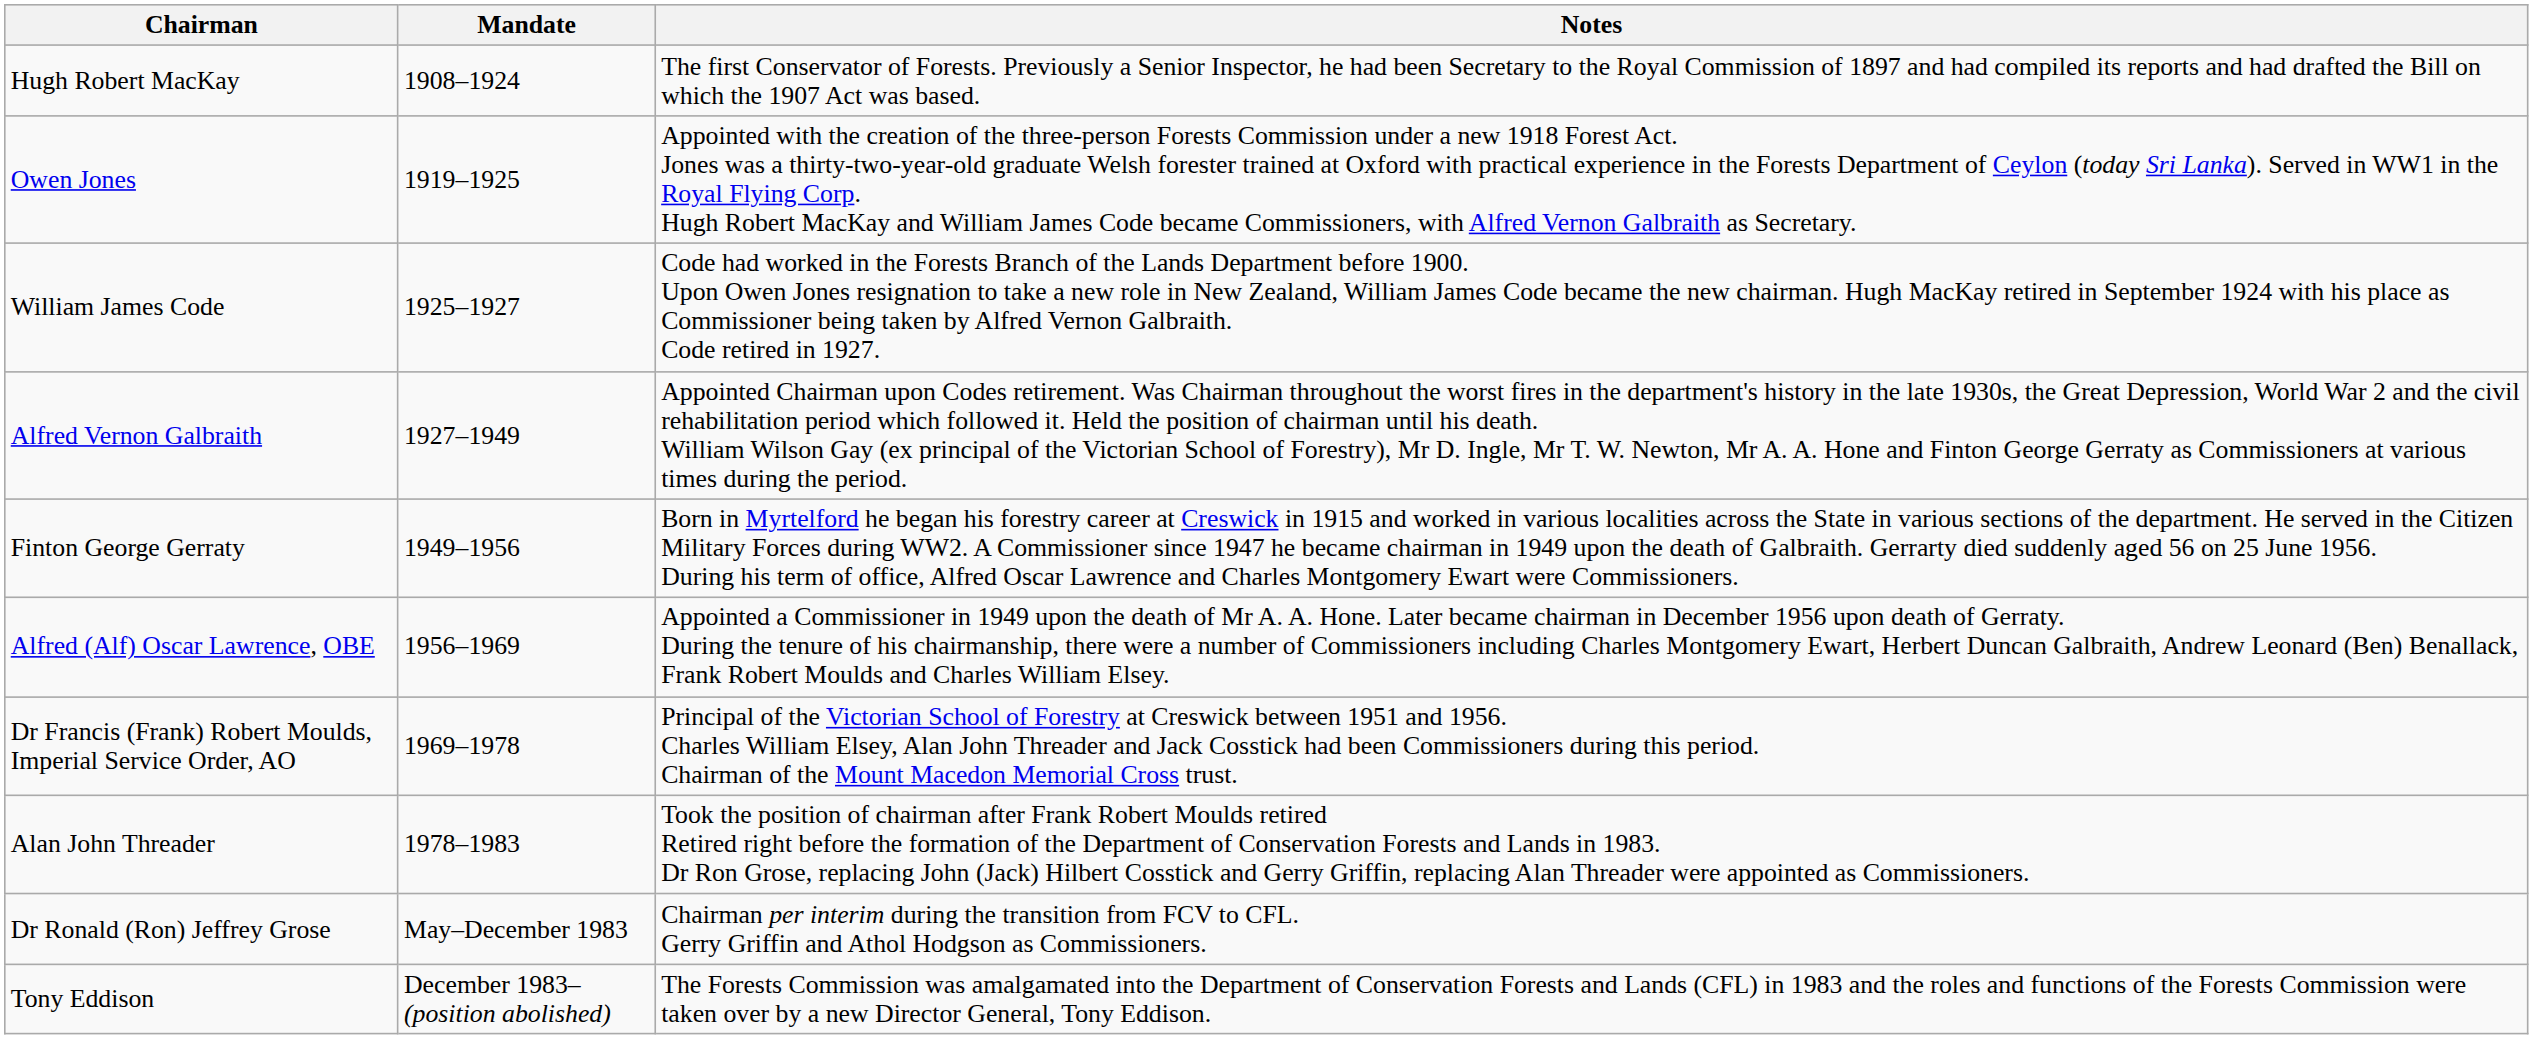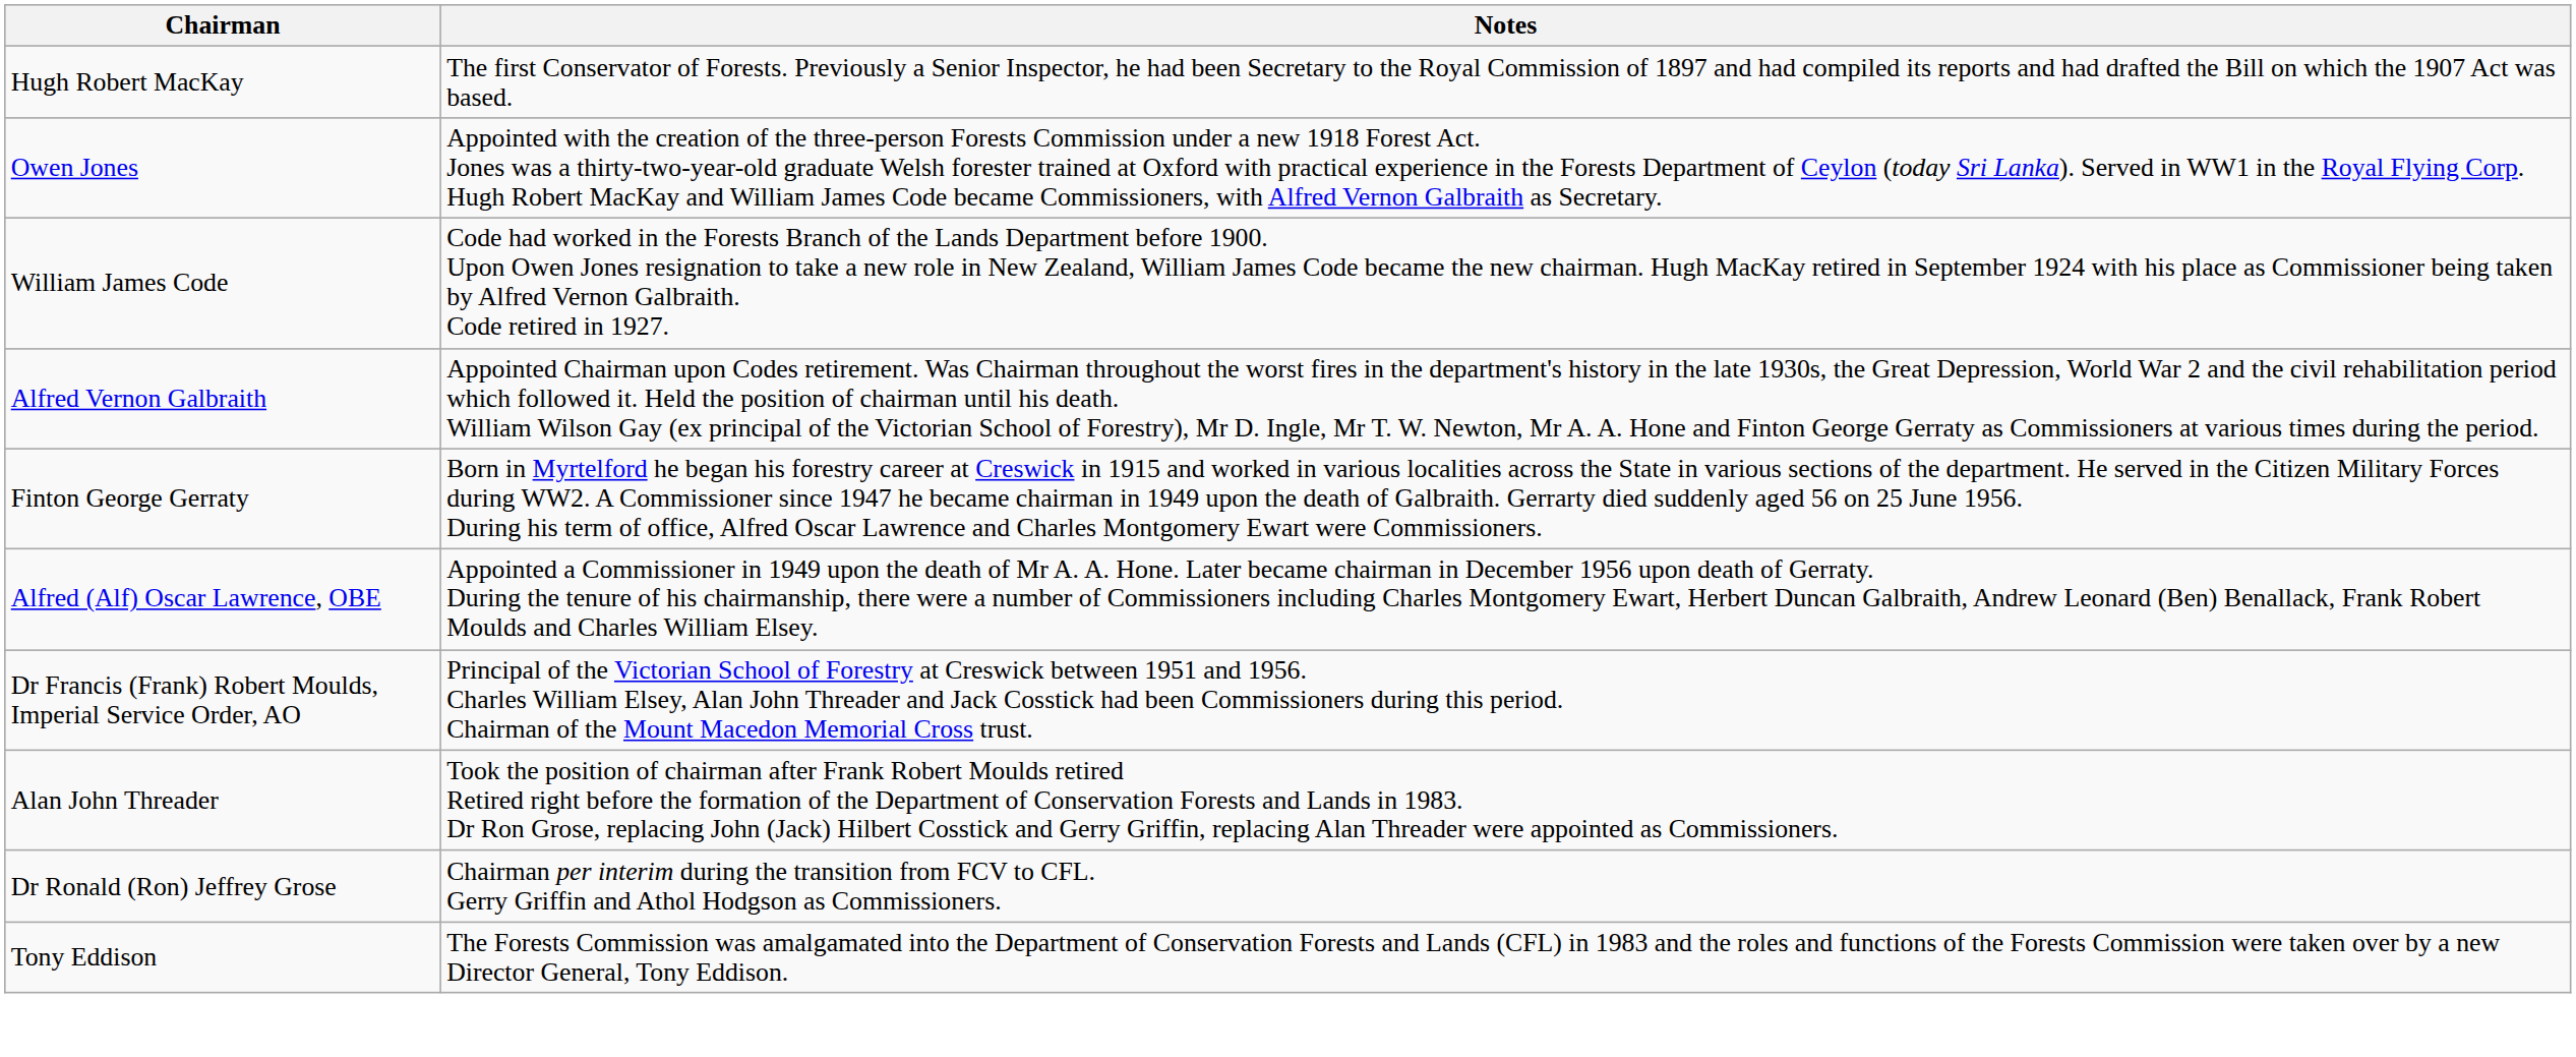 <table class="wikitable">
 <tr>
 <th>Chairman</th>
-<th>Mandate</th>
 <th>Notes</th>
 </tr>
 <tr>
 <td>Hugh Robert MacKay</td>
-<td>1908–1924</td>
 <td>The first Conservator of Forests. Previously a Senior Inspector, he had been Secretary to the Royal Commission of 1897 and had compiled its reports and had drafted the Bill on which the 1907 Act was based.</td>
 </tr>
 <tr>
 <td><a href='#'>Owen Jones</a><br></td>
-<td>1919–1925</td>
 <td>Appointed with the creation of the three-person Forests Commission under a new 1918 Forest Act.<br>Jones was a thirty-two-year-old graduate Welsh forester trained at Oxford with practical experience in the Forests Department of <a href='#'>Ceylon</a> (<em>today <a href='#'>Sri Lanka</a></em>). Served in WW1 in the <a href='#'>Royal Flying Corp</a>.<br>Hugh Robert MacKay and William James Code became Commissioners, with <a href='#'>Alfred Vernon Galbraith</a> as Secretary.</td>
 </tr>
 <tr>
 <td>William James Code</td>
-<td>1925–1927</td>
 <td>Code had worked in the Forests Branch of the Lands Department before 1900.<br>Upon Owen Jones resignation to take a new role in New Zealand, William James Code became the new chairman. Hugh MacKay retired in September 1924 with his place as Commissioner being taken by Alfred Vernon Galbraith.<br>Code retired in 1927.</td>
 </tr>
 <tr>
 <td><a href='#'>Alfred Vernon Galbraith</a></td>
-<td>1927–1949</td>
 <td>Appointed Chairman upon Codes retirement. Was Chairman throughout the worst fires in the department's history in the late 1930s, the Great Depression, World War 2 and the civil rehabilitation period which followed it. Held the position of chairman until his death.<br>William Wilson Gay (ex principal of the Victorian School of Forestry), Mr D. Ingle, Mr T. W. Newton, Mr A. A. Hone and Finton George Gerraty as Commissioners at various times during the period.</td>
 </tr>
 <tr>
 <td>Finton George Gerraty</td>
-<td>1949–1956</td>
 <td>Born in <a href='#'>Myrtelford</a> he began his forestry career at <a href='#'>Creswick</a> in 1915 and worked in various localities across the State in various sections of the department. He served in the Citizen Military Forces during WW2. A Commissioner since 1947 he became chairman in 1949 upon the death of Galbraith. Gerrarty died suddenly aged 56 on 25 June 1956.<br>During his term of office, Alfred Oscar Lawrence and Charles Montgomery Ewart were Commissioners.</td>
 </tr>
 <tr>
 <td><a href='#'>Alfred (Alf) Oscar Lawrence</a>, <a href='#'>OBE</a></td>
-<td>1956–1969</td>
 <td>Appointed a Commissioner in 1949 upon the death of Mr A. A. Hone. Later became chairman in December 1956 upon death of Gerraty.<br>During the tenure of his chairmanship, there were a number of Commissioners including Charles Montgomery Ewart, Herbert Duncan Galbraith, Andrew Leonard (Ben) Benallack, Frank Robert Moulds and Charles William Elsey.</td>
 </tr>
 <tr>
 <td>Dr Francis (Frank) Robert Moulds, Imperial Service Order, AO</td>
-<td>1969–1978</td>
 <td>Principal of the <a href='#'>Victorian School of Forestry</a> at Creswick between 1951 and 1956.<br>Charles William Elsey, Alan John Threader and Jack Cosstick had been Commissioners during this period.<br>Chairman of the <a href='#'>Mount Macedon Memorial Cross</a> trust.</td>
 </tr>
 <tr>
 <td>Alan John Threader</td>
-<td>1978–1983</td>
 <td>Took the position of chairman after Frank Robert Moulds retired<br>Retired right before the formation of the Department of Conservation Forests and Lands in 1983.<br>Dr Ron Grose, replacing John (Jack) Hilbert Cosstick and Gerry Griffin, replacing Alan Threader were appointed as Commissioners.</td>
 </tr>
 <tr>
 <td>Dr Ronald (Ron) Jeffrey Grose</td>
-<td>May–December 1983</td>
 <td>Chairman <em>per interim</em> during the transition from FCV to CFL.<br>Gerry Griffin and Athol Hodgson as Commissioners.</td>
 </tr>
 <tr>
 <td>Tony Eddison</td>
-<td>December 1983–<em>(position abolished)</em></td>
 <td>The Forests Commission was amalgamated into the Department of Conservation Forests and Lands (CFL) in 1983 and the roles and functions of the Forests Commission were taken over by a new Director General, Tony Eddison.</td>
 </tr>
 </table>
